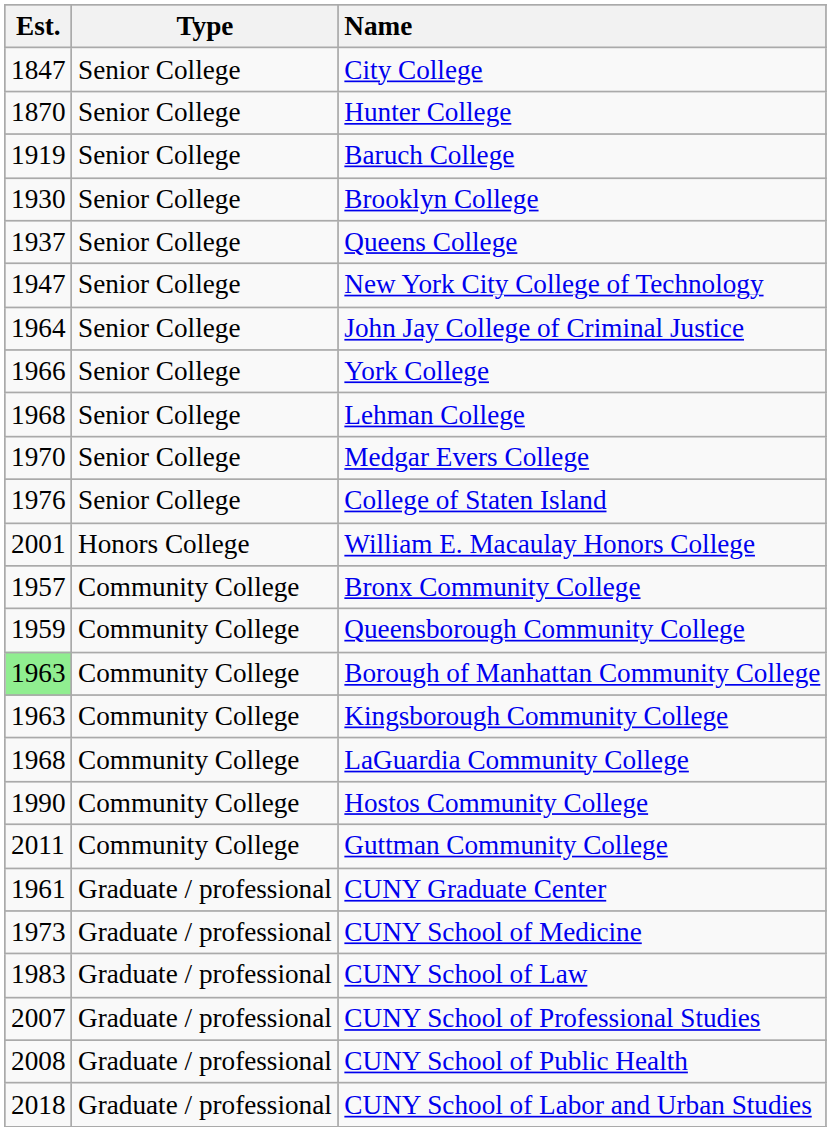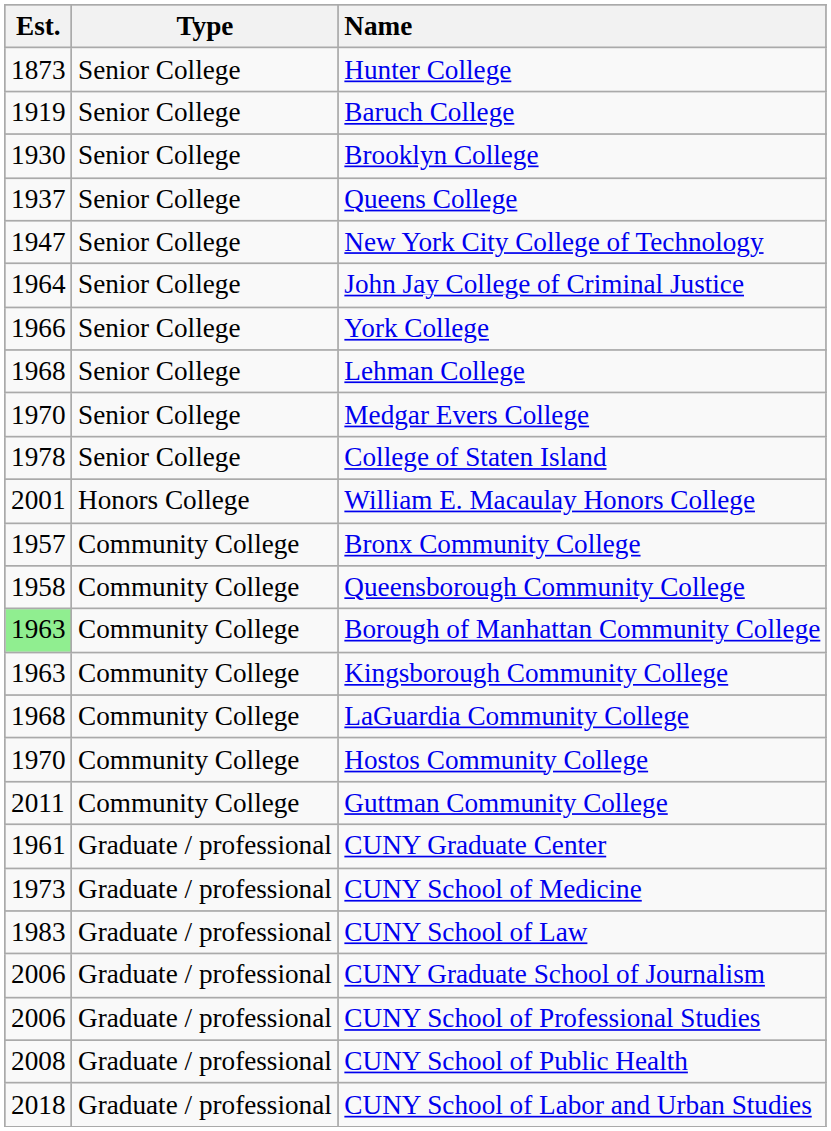 <table class="wikitable sortable">
 <tr>
 <th scope="col">Est.</th>
 <th scope="col">Type</th>
 <th style="text-align: left;" scope="col">Name</th>
 </tr>
 <tr style="vertical-align: top;">
-<td>1847</td>
-<td>Senior College</td>
-<td><a href='#'>City College</a></td>
-</tr>
-<tr style="vertical-align: top;">
-<td>1870</td>
+<td>1873</td>
 <td>Senior College</td>
 <td><a href='#'>Hunter College</a></td>
 </tr>
 <tr style="vertical-align: top;">
 <td>1919</td>
 <td>Senior College</td>
 <td><a href='#'>Baruch College</a></td>
 </tr>
 <tr style="vertical-align: top;">
 <td>1930</td>
 <td>Senior College</td>
 <td><a href='#'>Brooklyn College</a></td>
 </tr>
 <tr style="vertical-align: top;">
 <td>1937</td>
 <td>Senior College</td>
 <td><a href='#'>Queens College</a></td>
 </tr>
 <tr style="vertical-align: top;">
 <td>1947</td>
 <td>Senior College</td>
 <td><a href='#'>New York City College of Technology</a></td>
 </tr>
 <tr style="vertical-align: top;">
 <td>1964</td>
 <td>Senior College</td>
 <td><a href='#'>John Jay College of Criminal Justice</a></td>
 </tr>
 <tr style="vertical-align: top;">
 <td>1966</td>
 <td>Senior College</td>
 <td><a href='#'>York College</a></td>
 </tr>
 <tr style="vertical-align: top;">
 <td>1968</td>
 <td>Senior College</td>
 <td><a href='#'>Lehman College</a></td>
 </tr>
 <tr style="vertical-align: top;">
 <td>1970</td>
 <td>Senior College</td>
 <td><a href='#'>Medgar Evers College</a></td>
 </tr>
 <tr style="vertical-align: top;">
-<td>1976</td>
+<td>1978</td>
 <td>Senior College</td>
 <td><a href='#'>College of Staten Island</a></td>
 </tr>
 <tr style="vertical-align: top;">
 <td>2001</td>
 <td>Honors College</td>
 <td><a href='#'>William E. Macaulay Honors College</a></td>
 </tr>
 <tr style="vertical-align: top;">
 <td>1957</td>
 <td>Community College</td>
 <td><a href='#'>Bronx Community College</a></td>
 </tr>
 <tr style="vertical-align: top;">
-<td>1959</td>
+<td>1958</td>
 <td>Community College</td>
 <td><a href='#'>Queensborough Community College</a></td>
 </tr>
 <tr style="vertical-align: top;">
 <td style="background: lightgreen;">1963</td>
 <td>Community College</td>
 <td><a href='#'>Borough of Manhattan Community College</a></td>
 </tr>
 <tr style="vertical-align: top;">
 <td>1963</td>
 <td>Community College</td>
 <td><a href='#'>Kingsborough Community College</a></td>
 </tr>
 <tr style="vertical-align: top;">
 <td>1968</td>
 <td>Community College</td>
 <td><a href='#'>LaGuardia Community College</a></td>
 </tr>
 <tr style="vertical-align: top;">
-<td>1990</td>
+<td>1970</td>
 <td>Community College</td>
 <td><a href='#'>Hostos Community College</a></td>
 </tr>
 <tr style="vertical-align: top;">
 <td>2011</td>
 <td>Community College</td>
 <td><a href='#'>Guttman Community College</a></td>
 </tr>
 <tr style="vertical-align: top;">
 <td>1961</td>
 <td>Graduate / professional</td>
 <td><a href='#'>CUNY Graduate Center</a></td>
 </tr>
 <tr style="vertical-align: top;">
 <td>1973</td>
 <td>Graduate / professional</td>
 <td><a href='#'>CUNY School of Medicine</a></td>
 </tr>
 <tr style="vertical-align: top;">
 <td>1983</td>
 <td>Graduate / professional</td>
 <td><a href='#'>CUNY School of Law</a></td>
 </tr>
 <tr style="vertical-align: top;">
-<td>2007</td>
+<td>2006</td>
+<td>Graduate / professional</td>
+<td><a href='#'>CUNY Graduate School of Journalism</a></td>
+</tr>
+<tr style="vertical-align: top;">
+<td>2006</td>
 <td>Graduate / professional</td>
 <td><a href='#'>CUNY School of Professional Studies</a></td>
 </tr>
 <tr style="vertical-align: top;">
 <td>2008</td>
 <td>Graduate / professional</td>
 <td><a href='#'>CUNY School of Public Health</a></td>
 </tr>
 <tr style="vertical-align: top;">
 <td>2018</td>
 <td>Graduate / professional</td>
 <td><a href='#'>CUNY School of Labor and Urban Studies</a></td>
 </tr>
 </table>
